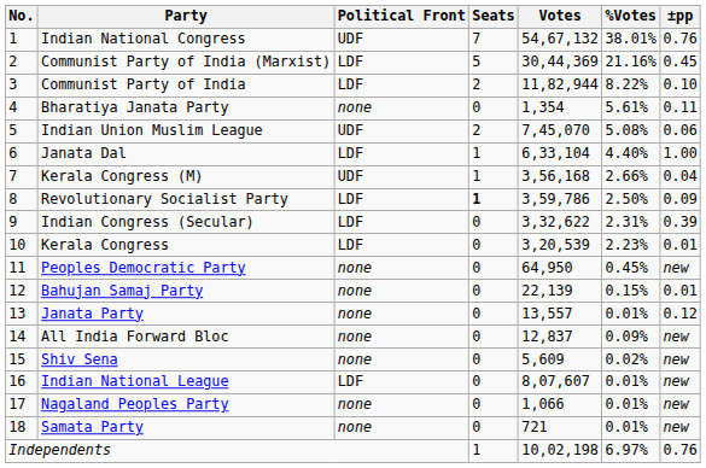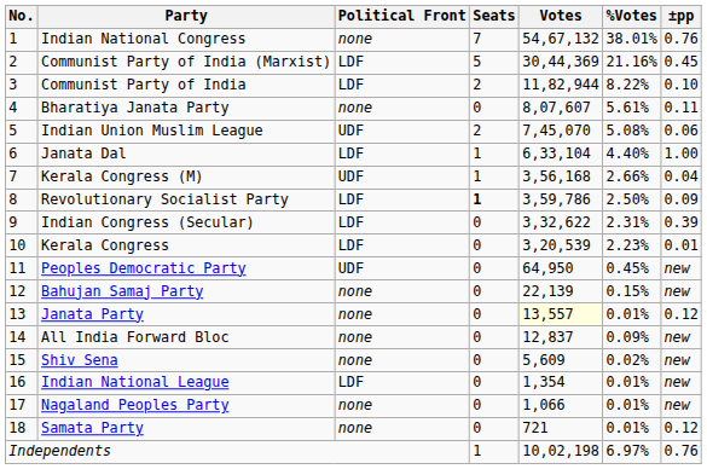 <table class="wikitable sortable" style="font-size:95%;">
 <tr>
 <th>No.</th>
 <th>Party</th>
 <th>Political Front</th>
 <th>Seats</th>
 <th>Votes</th>
 <th>%Votes</th>
 <th>±pp</th>
 </tr>
 <tr>
 <td>1</td>
 <td>Indian National Congress</td>
-<td>UDF</td>
+<td><em>none</em></td>
 <td>7</td>
 <td>54,67,132</td>
 <td>38.01%</td>
 <td>0.76</td>
 </tr>
 <tr>
 <td>2</td>
 <td>Communist Party of India (Marxist)</td>
 <td>LDF</td>
 <td>5</td>
 <td>30,44,369</td>
 <td>21.16%</td>
 <td>0.45</td>
 </tr>
 <tr>
 <td>3</td>
 <td>Communist Party of India</td>
 <td>LDF</td>
 <td>2</td>
 <td>11,82,944</td>
 <td>8.22%</td>
 <td>0.10</td>
 </tr>
 <tr>
 <td>4</td>
 <td>Bharatiya Janata Party</td>
 <td><em>none</em></td>
 <td>0</td>
-<td>1,354</td>
+<td>8,07,607</td>
 <td>5.61%</td>
 <td>0.11</td>
 </tr>
 <tr>
 <td>5</td>
 <td>Indian Union Muslim League</td>
 <td>UDF</td>
 <td>2</td>
 <td>7,45,070</td>
 <td>5.08%</td>
 <td>0.06</td>
 </tr>
 <tr>
 <td>6</td>
 <td>Janata Dal</td>
 <td>LDF</td>
 <td>1</td>
 <td>6,33,104</td>
 <td>4.40%</td>
 <td>1.00</td>
 </tr>
 <tr>
 <td>7</td>
 <td>Kerala Congress (M)</td>
 <td>UDF</td>
 <td>1</td>
 <td>3,56,168</td>
 <td>2.66%</td>
 <td>0.04</td>
 </tr>
 <tr>
 <td>8</td>
 <td>Revolutionary Socialist Party</td>
 <td>LDF</td>
 <td><strong>1</strong></td>
 <td>3,59,786</td>
 <td>2.50%</td>
 <td>0.09</td>
 </tr>
 <tr>
 <td>9</td>
 <td>Indian Congress (Secular)</td>
 <td>LDF</td>
 <td>0</td>
 <td>3,32,622</td>
 <td>2.31%</td>
 <td>0.39</td>
 </tr>
 <tr>
 <td>10</td>
 <td>Kerala Congress</td>
 <td>LDF</td>
 <td>0</td>
 <td>3,20,539</td>
 <td>2.23%</td>
 <td>0.01</td>
 </tr>
 <tr>
 <td>11</td>
 <td><a href='#'>Peoples Democratic Party</a></td>
-<td><em>none</em></td>
+<td>UDF</td>
 <td>0</td>
 <td>64,950</td>
 <td>0.45%</td>
 <td><em>new</em></td>
 </tr>
 <tr>
 <td>12</td>
 <td><a href='#'>Bahujan Samaj Party</a></td>
 <td><em>none</em></td>
 <td>0</td>
 <td>22,139</td>
 <td>0.15%</td>
-<td>0.01</td>
+<td><em>new</em></td>
 </tr>
 <tr>
 <td>13</td>
 <td><a href='#'>Janata Party</a></td>
 <td><em>none</em></td>
 <td>0</td>
-<td>13,557</td>
+<td style="background: lightyellow;">13,557</td>
 <td>0.01%</td>
 <td>0.12</td>
 </tr>
 <tr>
 <td>14</td>
 <td>All India Forward Bloc</td>
 <td><em>none</em></td>
 <td>0</td>
 <td>12,837</td>
 <td>0.09%</td>
 <td><em>new</em></td>
 </tr>
 <tr>
 <td>15</td>
 <td><a href='#'>Shiv Sena</a></td>
 <td><em>none</em></td>
 <td>0</td>
 <td>5,609</td>
 <td>0.02%</td>
 <td><em>new</em></td>
 </tr>
 <tr>
 <td>16</td>
 <td><a href='#'>Indian National League</a></td>
 <td>LDF</td>
 <td>0</td>
-<td>8,07,607</td>
+<td>1,354</td>
 <td>0.01%</td>
 <td><em>new</em></td>
 </tr>
 <tr>
 <td>17</td>
 <td><a href='#'>Nagaland Peoples Party</a></td>
 <td><em>none</em></td>
 <td>0</td>
 <td>1,066</td>
 <td>0.01%</td>
 <td><em>new</em></td>
 </tr>
 <tr>
 <td>18</td>
 <td><a href='#'>Samata Party</a></td>
 <td><em>none</em></td>
 <td>0</td>
 <td>721</td>
 <td>0.01%</td>
-<td><em>new</em></td>
+<td>0.12</td>
 </tr>
 <tr>
 <td colspan="3"><em>Independents</em></td>
 <td>1</td>
 <td>10,02,198</td>
 <td>6.97%</td>
 <td>0.76</td>
 </tr>
 </table>
